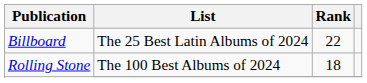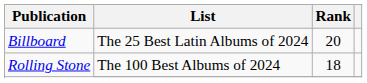 <table class="sortable wikitable">
 <tr>
 <th>Publication</th>
 <th>List</th>
 <th>Rank</th>
 <th class="unsortable"></th>
 </tr>
 <tr>
 <td><em><a href='#'>Billboard</a></em></td>
 <td>The 25 Best Latin Albums of 2024</td>
-<td style="text-align:center">22</td>
+<td style="text-align:center">20</td>
 <td style="text-align:center;"></td>
 </tr>
 <tr>
 <td rowspan="2" scope="row"><em><a href='#'>Rolling Stone</a></em></td>
 <td>The 100 Best Albums of 2024</td>
 <td style="text-align:center">18</td>
 <td style="text-align:center;"></td>
 </tr>
 <tr>
 </tr>
 </table>
